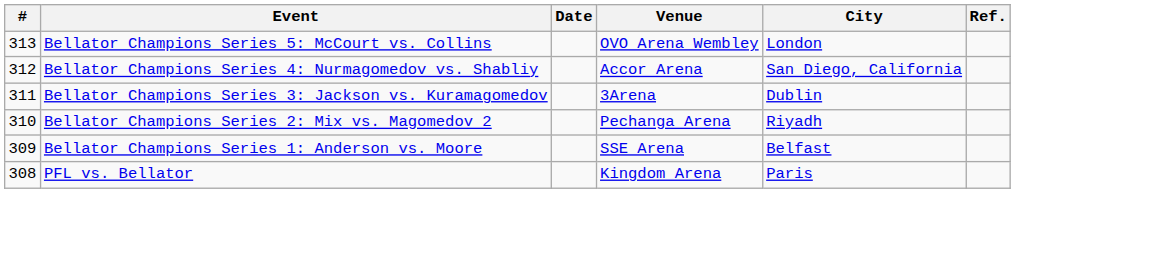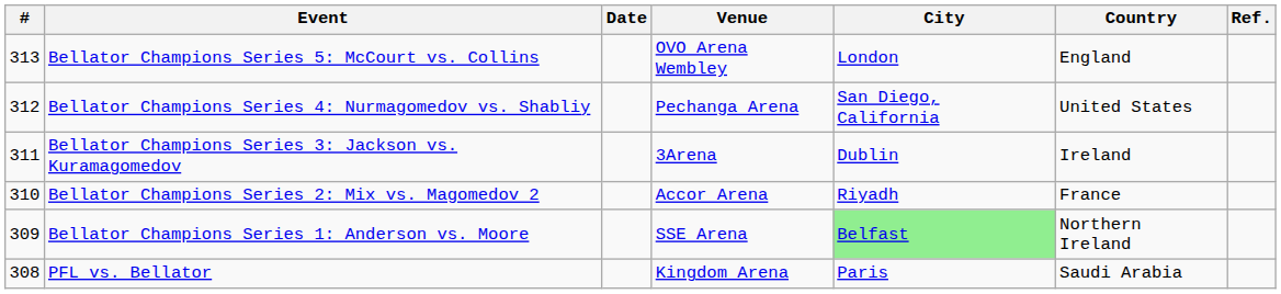 <table class="sortable wikitable succession-box" style="font-size:90%;">
 <tr>
 <th scope="col">#</th>
 <th scope="col">Event</th>
 <th scope="col">Date</th>
 <th scope="col">Venue</th>
 <th scope="col">City</th>
+<th scope="col">Country</th>
 <th scope="col">Ref.</th>
 </tr>
 <tr>
 <td>313</td>
 <td><a href='#'>Bellator Champions Series 5: McCourt vs. Collins</a></td>
 <td></td>
 <td><a href='#'>OVO Arena Wembley</a></td>
 <td><a href='#'>London</a></td>
+<td>England</td>
 <td></td>
 </tr>
 <tr>
 <td>312</td>
 <td><a href='#'>Bellator Champions Series 4: Nurmagomedov vs. Shabliy</a></td>
 <td></td>
-<td><a href='#'>Accor Arena</a></td>
+<td><a href='#'>Pechanga Arena</a></td>
 <td><a href='#'>San Diego, California</a></td>
+<td>United States</td>
 <td></td>
 </tr>
 <tr>
 <td>311</td>
 <td><a href='#'>Bellator Champions Series 3: Jackson vs. Kuramagomedov</a></td>
 <td></td>
 <td><a href='#'>3Arena</a></td>
 <td><a href='#'>Dublin</a></td>
+<td>Ireland</td>
 <td></td>
 </tr>
 <tr>
 <td>310</td>
 <td><a href='#'>Bellator Champions Series 2: Mix vs. Magomedov 2</a></td>
 <td></td>
-<td><a href='#'>Pechanga Arena</a></td>
+<td><a href='#'>Accor Arena</a></td>
 <td><a href='#'>Riyadh</a></td>
+<td>France</td>
 <td></td>
 </tr>
 <tr>
 <td>309</td>
 <td><a href='#'>Bellator Champions Series 1: Anderson vs. Moore</a></td>
 <td></td>
 <td><a href='#'>SSE Arena</a></td>
-<td><a href='#'>Belfast</a></td>
+<td style="background: lightgreen;"><a href='#'>Belfast</a></td>
+<td>Northern Ireland</td>
 <td></td>
 </tr>
 <tr>
 <td>308</td>
 <td><a href='#'>PFL vs. Bellator</a></td>
 <td></td>
 <td><a href='#'>Kingdom Arena</a></td>
 <td><a href='#'>Paris</a></td>
+<td>Saudi Arabia</td>
 <td></td>
 </tr>
 </table>
